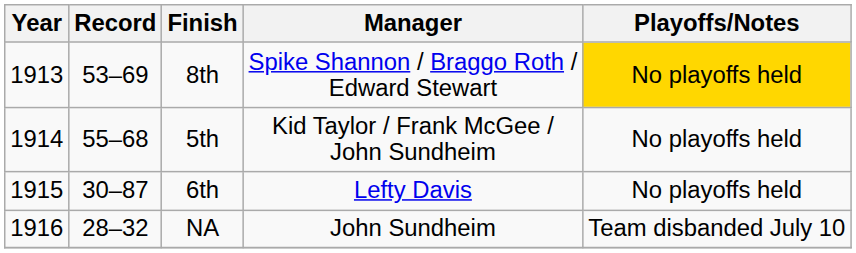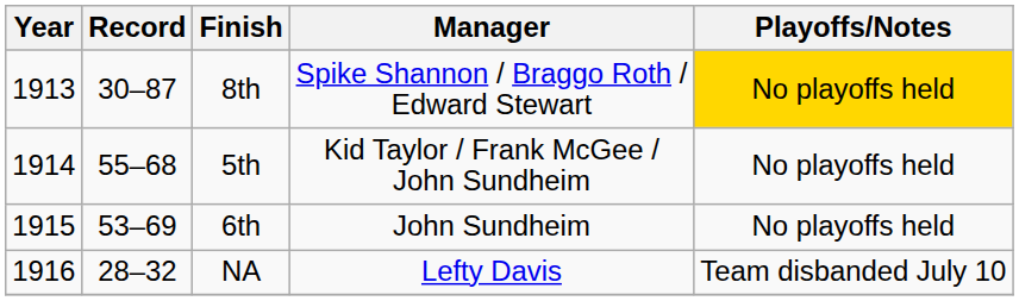 <table class="wikitable" style="text-align:center">
 <tr align=center>
 <th>Year</th>
 <th>Record</th>
 <th>Finish</th>
 <th>Manager</th>
 <th>Playoffs/Notes</th>
 </tr>
 <tr align=center>
 <td>1913</td>
-<td>53–69</td>
+<td>30–87</td>
 <td>8th</td>
 <td><a href='#'>Spike Shannon</a> / <a href='#'>Braggo Roth</a> / <br>Edward Stewart</td>
 <td style="background: gold;">No playoffs held</td>
 </tr>
 <tr align=center>
 <td>1914</td>
 <td>55–68</td>
 <td>5th</td>
 <td>Kid Taylor / Frank McGee / <br>John Sundheim</td>
 <td>No playoffs held</td>
 </tr>
 <tr align=center>
 <td>1915</td>
-<td>30–87</td>
+<td>53–69</td>
 <td>6th</td>
-<td><a href='#'>Lefty Davis</a></td>
+<td>John Sundheim</td>
 <td>No playoffs held</td>
 </tr>
 <tr align=center>
 <td>1916</td>
 <td>28–32</td>
 <td>NA</td>
-<td>John Sundheim</td>
+<td><a href='#'>Lefty Davis</a></td>
 <td>Team disbanded July 10</td>
 </tr>
 <tr align=center>
 </tr>
 </table>
